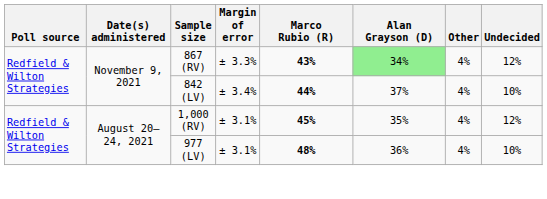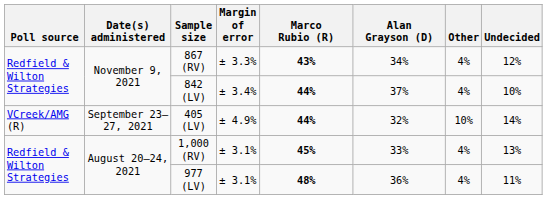 <table class="wikitable" style="font-size:90%;text-align:center;">
 <tr valign=bottom>
 <th>Poll source</th>
 <th>Date(s)<br>administered</th>
 <th>Sample<br>size</th>
 <th>Margin<br>of error</th>
 <th style="width:100px;">Marco<br>Rubio (R)</th>
 <th style="width:100px;">Alan<br>Grayson (D)</th>
 <th>Other</th>
 <th>Undecided</th>
 </tr>
 <tr>
 <td style="text-align:left;" rowspan="2"><a href='#'>Redfield & Wilton Strategies</a></td>
 <td rowspan="2">November 9, 2021</td>
 <td>867 (RV)</td>
 <td>± 3.3%</td>
 <td><strong>43%</strong></td>
-<td style="background: lightgreen;">34%</td>
+<td>34%</td>
 <td>4%</td>
 <td>12%</td>
 </tr>
 <tr>
 <td>842 (LV)</td>
 <td>± 3.4%</td>
 <td><strong>44%</strong></td>
 <td>37%</td>
 <td>4%</td>
 <td>10%</td>
 </tr>
 <tr>
+<td style="text-align:left;"><a href='#'>VCreek/AMG</a> (R)</td>
+<td>September 23–27, 2021</td>
+<td>405 (LV)</td>
+<td>± 4.9%</td>
+<td><strong>44%</strong></td>
+<td>32%</td>
+<td>10%</td>
+<td>14%</td>
+</tr>
+<tr>
 <td style="text-align:left;" rowspan="2"><a href='#'>Redfield & Wilton Strategies</a></td>
 <td rowspan="2">August 20–24, 2021</td>
 <td>1,000 (RV)</td>
 <td>± 3.1%</td>
 <td><strong>45%</strong></td>
-<td>35%</td>
+<td>33%</td>
 <td>4%</td>
-<td>12%</td>
+<td>13%</td>
 </tr>
 <tr>
 <td>977 (LV)</td>
 <td>± 3.1%</td>
 <td><strong>48%</strong></td>
 <td>36%</td>
 <td>4%</td>
-<td>10%</td>
+<td>11%</td>
 </tr>
 </table>
